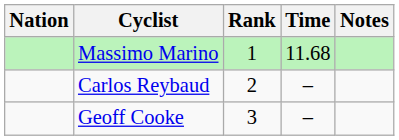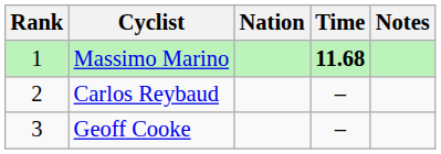 <table class="wikitable sortable" style="text-align:center">
 <tr>
+<th>Rank</th>
+<th>Cyclist</th>
 <th>Nation</th>
-<th>Cyclist</th>
-<th>Rank</th>
 <th>Time</th>
 <th>Notes</th>
 </tr>
 <tr bgcolor=bbf3bb>
+<td>1</td>
+<td align=left data-sort-value="Marino, Massimo"><a href='#'>Massimo Marino</a></td>
 <td align=left></td>
-<td align=left data-sort-value="Marino, Massimo"><a href='#'>Massimo Marino</a></td>
-<td>1</td>
-<td>11.68</td>
+<td><strong>11.68</strong></td>
 <td></td>
 </tr>
 <tr>
+<td>2</td>
+<td align=left data-sort-value="Reybaud, Carlos"><a href='#'>Carlos Reybaud</a></td>
 <td align=left></td>
-<td align=left data-sort-value="Reybaud, Carlos"><a href='#'>Carlos Reybaud</a></td>
-<td>2</td>
 <td>–</td>
 <td></td>
 </tr>
 <tr>
+<td>3</td>
+<td align=left data-sort-value="Cooke, Geoff"><a href='#'>Geoff Cooke</a></td>
 <td align=left></td>
-<td align=left data-sort-value="Cooke, Geoff"><a href='#'>Geoff Cooke</a></td>
-<td>3</td>
 <td>–</td>
 <td></td>
 </tr>
 </table>
